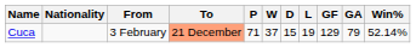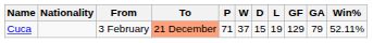 <table class="wikitable sortable">
 <tr>
 <th>Name</th>
 <th>Nationality</th>
 <th>From</th>
 <th class="unsortable">To</th>
 <th>P</th>
 <th>W</th>
 <th>D</th>
 <th>L</th>
 <th>GF</th>
 <th>GA</th>
 <th>Win%</th>
 </tr>
 <tr>
 <td align=left><a href='#'>Cuca</a></td>
 <td></td>
 <td align=left>3 February</td>
 <td align=left style="background: lightsalmon;">21 December</td>
 <td align=center>71</td>
 <td align=center>37</td>
 <td align=center>15</td>
 <td align=center>19</td>
 <td align=center>129</td>
 <td align=center>79</td>
-<td align=center>52.14%</td>
+<td align=center>52.11%</td>
 </tr>
 </table>
